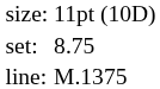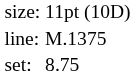 <table style="margin-left:40px;">
 <tr>
 <td>size:</td>
 <td>11pt (10D)</td>
 </tr>
 <tr>
+<td>line:</td>
+<td>M.1375</td>
+</tr>
+<tr>
 <td>set:</td>
 <td>8.75</td>
 </tr>
-<tr>
-<td>line:</td>
-<td>M.1375</td>
-</tr>
 </table>
